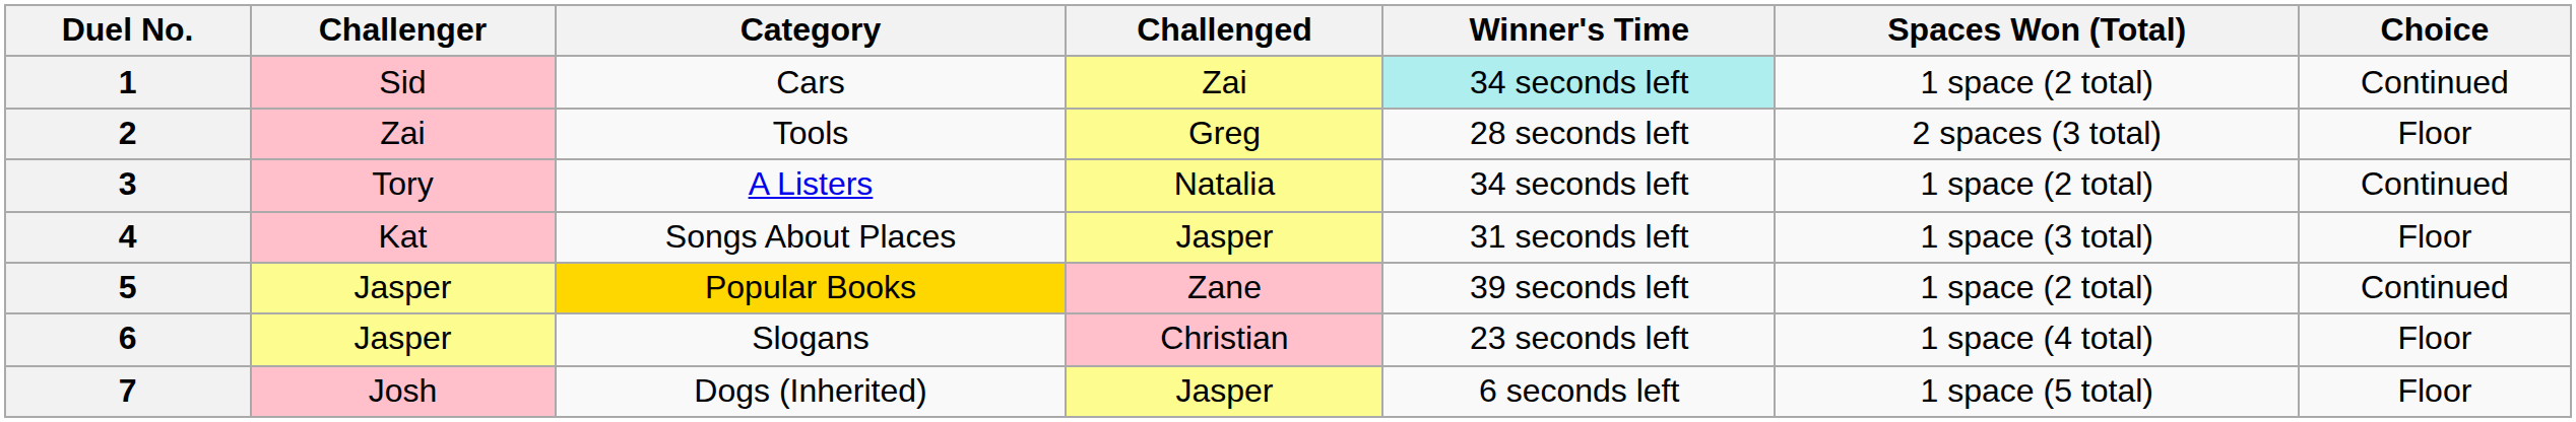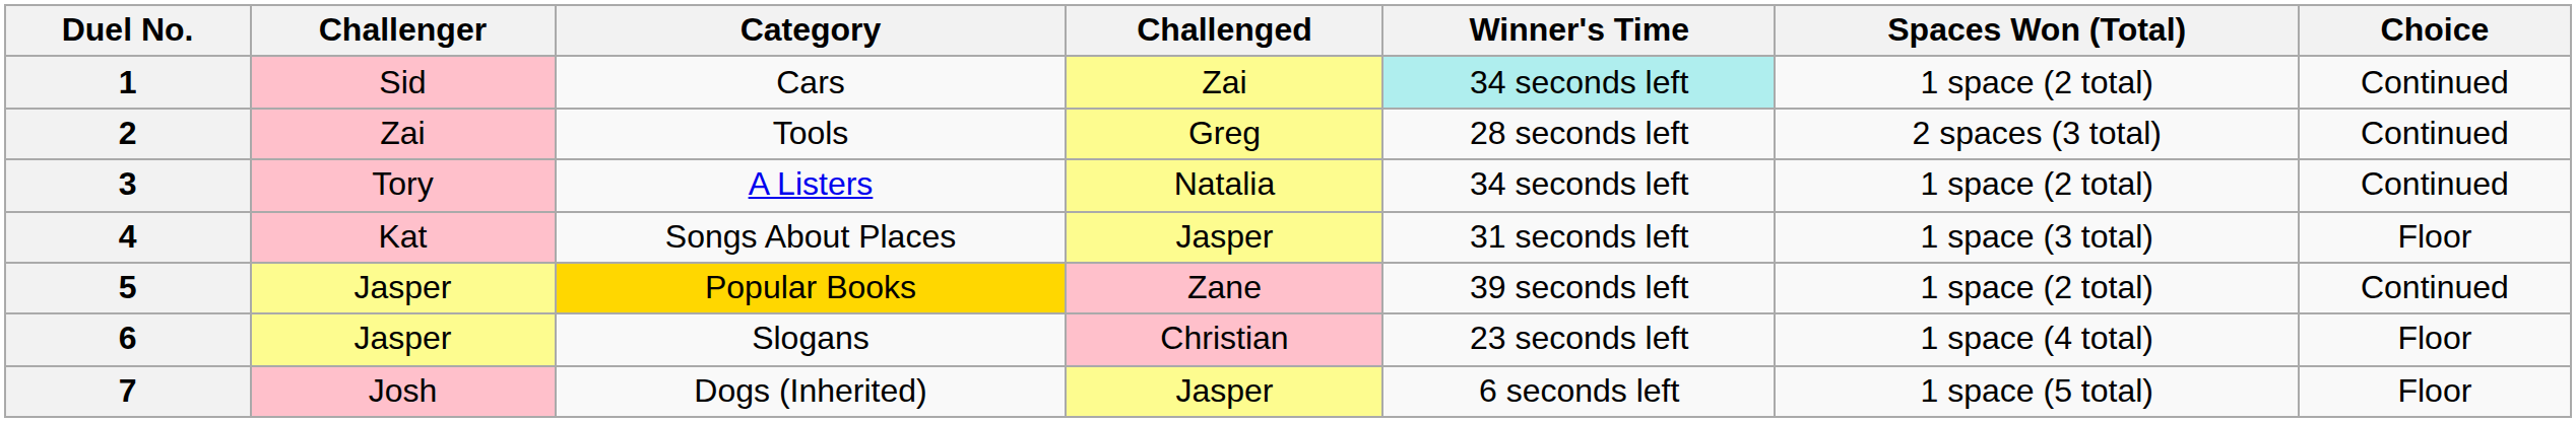 <table class="wikitable sortable mw-collapsible mw-collapsed" style="text-align:center; width:100%">
 <tr>
 <th scope="col">Duel No.</th>
 <th scope="col">Challenger</th>
 <th scope="col">Category</th>
 <th scope="col">Challenged</th>
 <th scope="col">Winner's Time</th>
 <th scope="col">Spaces Won (Total)</th>
 <th scope="col">Choice</th>
 </tr>
 <tr>
 <th>1</th>
 <td style="background:pink;">Sid</td>
 <td>Cars</td>
 <td style="background:#fdfc8f;">Zai</td>
 <td style="background: paleturquoise;">34 seconds left</td>
 <td>1 space (2 total)</td>
 <td>Continued</td>
 </tr>
 <tr>
 <th>2</th>
 <td style="background:pink;">Zai</td>
 <td>Tools</td>
 <td style="background:#fdfc8f;">Greg</td>
 <td>28 seconds left</td>
 <td>2 spaces (3 total)</td>
-<td>Floor</td>
+<td>Continued</td>
 </tr>
 <tr>
 <th>3</th>
 <td style="background:pink;">Tory</td>
 <td><a href='#'>A Listers</a></td>
 <td style="background:#fdfc8f;">Natalia</td>
 <td>34 seconds left</td>
 <td>1 space (2 total)</td>
 <td>Continued</td>
 </tr>
 <tr>
 <th>4</th>
 <td style="background:pink;">Kat</td>
 <td>Songs About Places</td>
 <td style="background:#fdfc8f;">Jasper</td>
 <td>31 seconds left</td>
 <td>1 space (3 total)</td>
 <td>Floor</td>
 </tr>
 <tr>
 <th>5</th>
 <td style="background:#fdfc8f;">Jasper</td>
 <td style="background: gold;">Popular Books</td>
 <td style="background:pink;">Zane</td>
 <td>39 seconds left</td>
 <td>1 space (2 total)</td>
 <td>Continued</td>
 </tr>
 <tr>
 <th>6</th>
 <td style="background:#fdfc8f;">Jasper</td>
 <td>Slogans</td>
 <td style="background:pink;">Christian</td>
 <td>23 seconds left</td>
 <td>1 space (4 total)</td>
 <td>Floor</td>
 </tr>
 <tr>
 <th>7</th>
 <td style="background:pink;">Josh</td>
 <td>Dogs (Inherited)</td>
 <td style="background:#fdfc8f;">Jasper</td>
 <td>6 seconds left</td>
 <td>1 space (5 total)</td>
 <td>Floor</td>
 </tr>
 </table>
